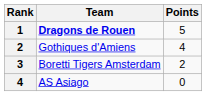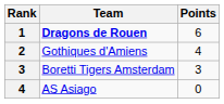 <table class="wikitable" style="text-align: center;">
 <tr>
 <th>Rank</th>
 <th>Team</th>
 <th>Points</th>
 </tr>
 <tr>
 <th>1</th>
 <td style="text-align: left;"> <strong><a href='#'>Dragons de Rouen</a></strong></td>
-<td>5</td>
+<td>6</td>
 </tr>
 <tr>
 <th>2</th>
 <td style="text-align: left;"> <a href='#'>Gothiques d'Amiens</a></td>
 <td>4</td>
 </tr>
 <tr>
 <th>3</th>
 <td style="text-align: left;"> <a href='#'>Boretti Tigers Amsterdam</a></td>
-<td>2</td>
+<td>3</td>
 </tr>
 <tr>
 <th>4</th>
 <td style="text-align: left;"> <a href='#'>AS Asiago</a></td>
 <td>0</td>
 </tr>
 </table>
